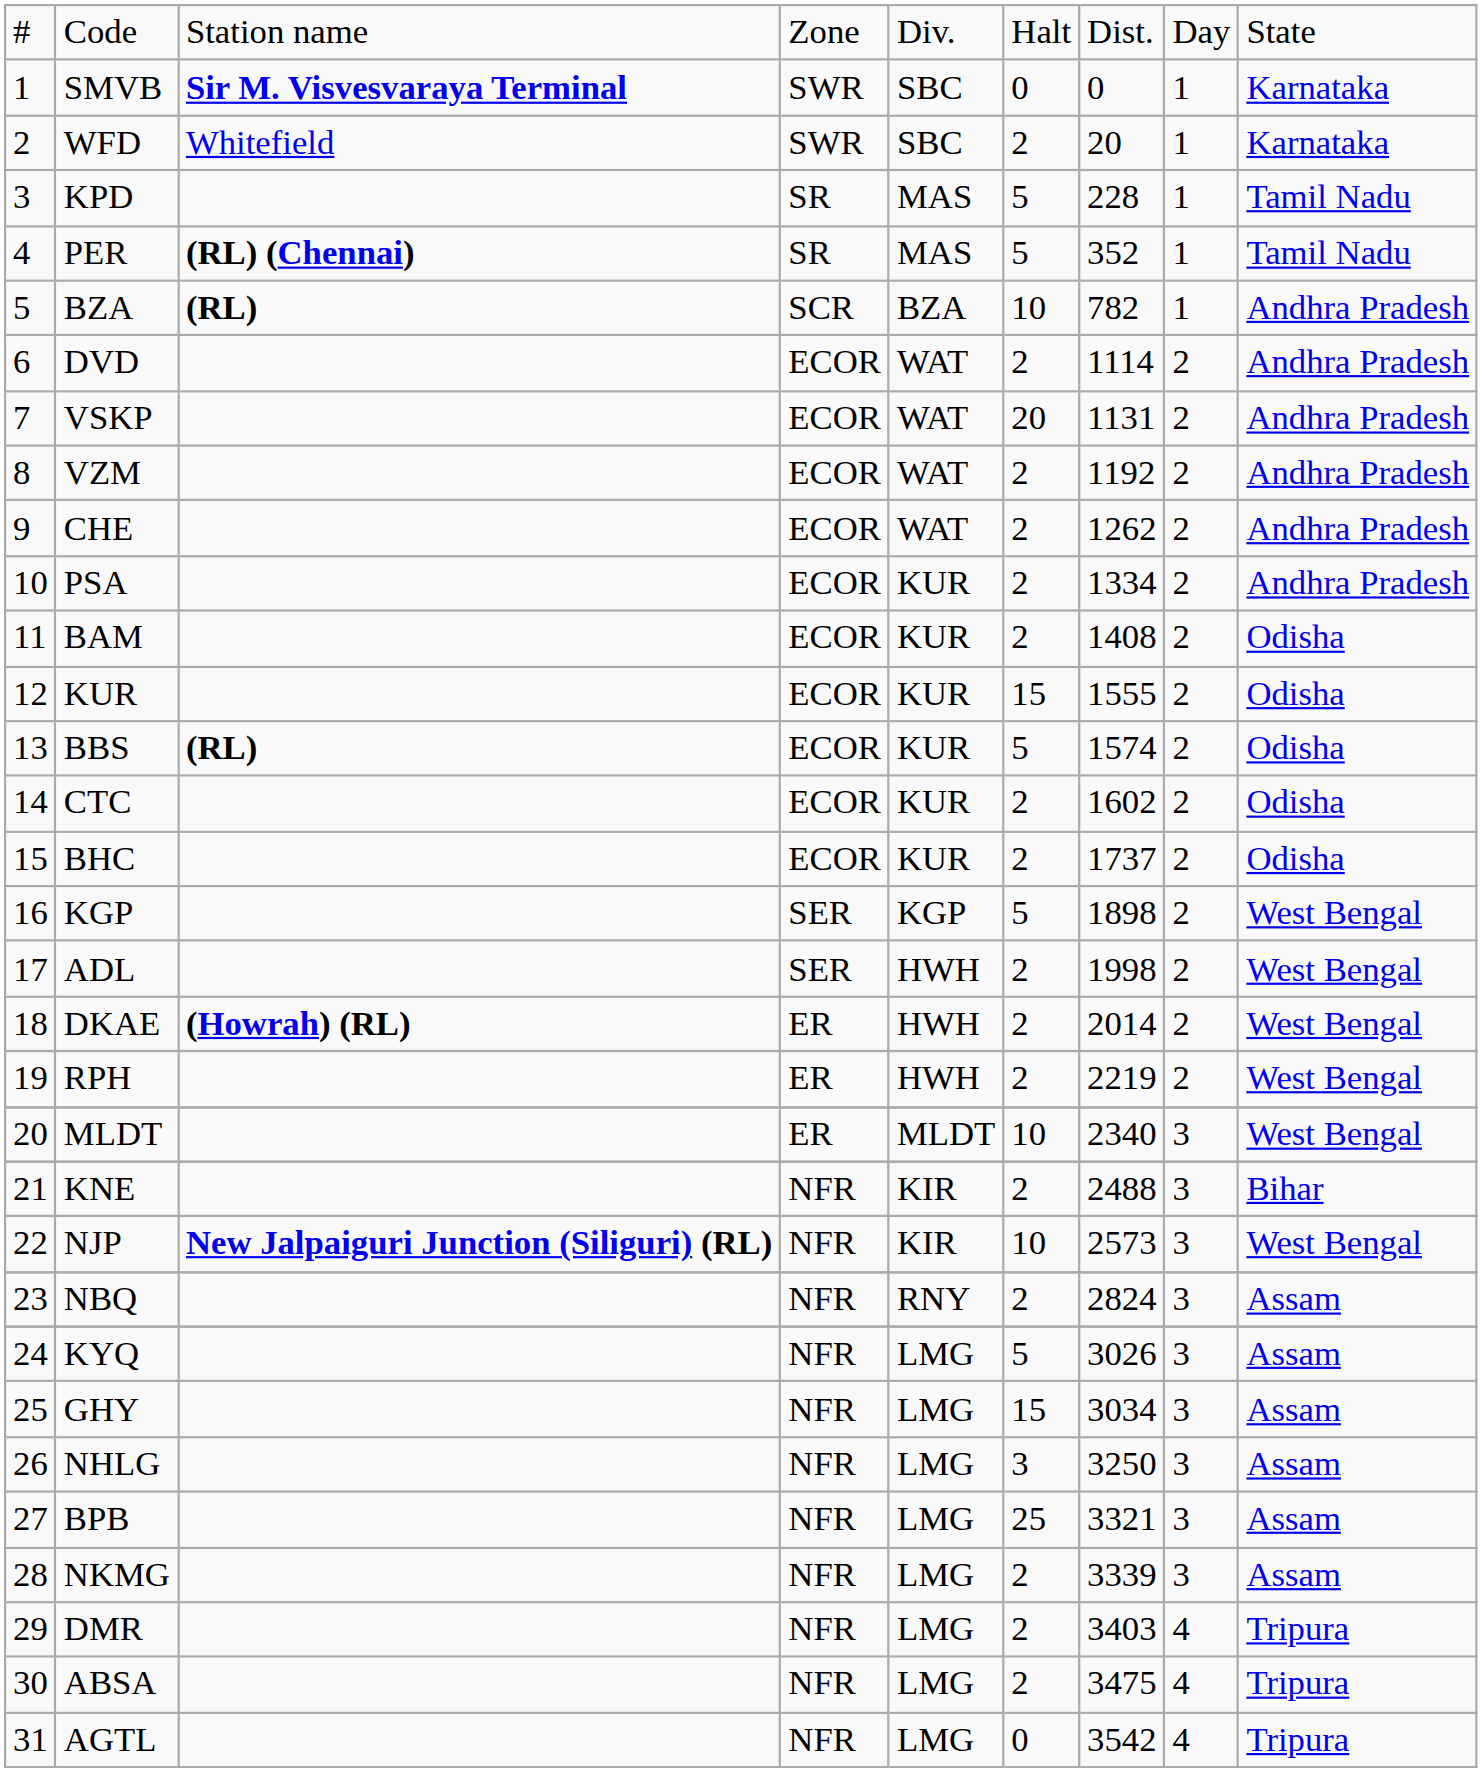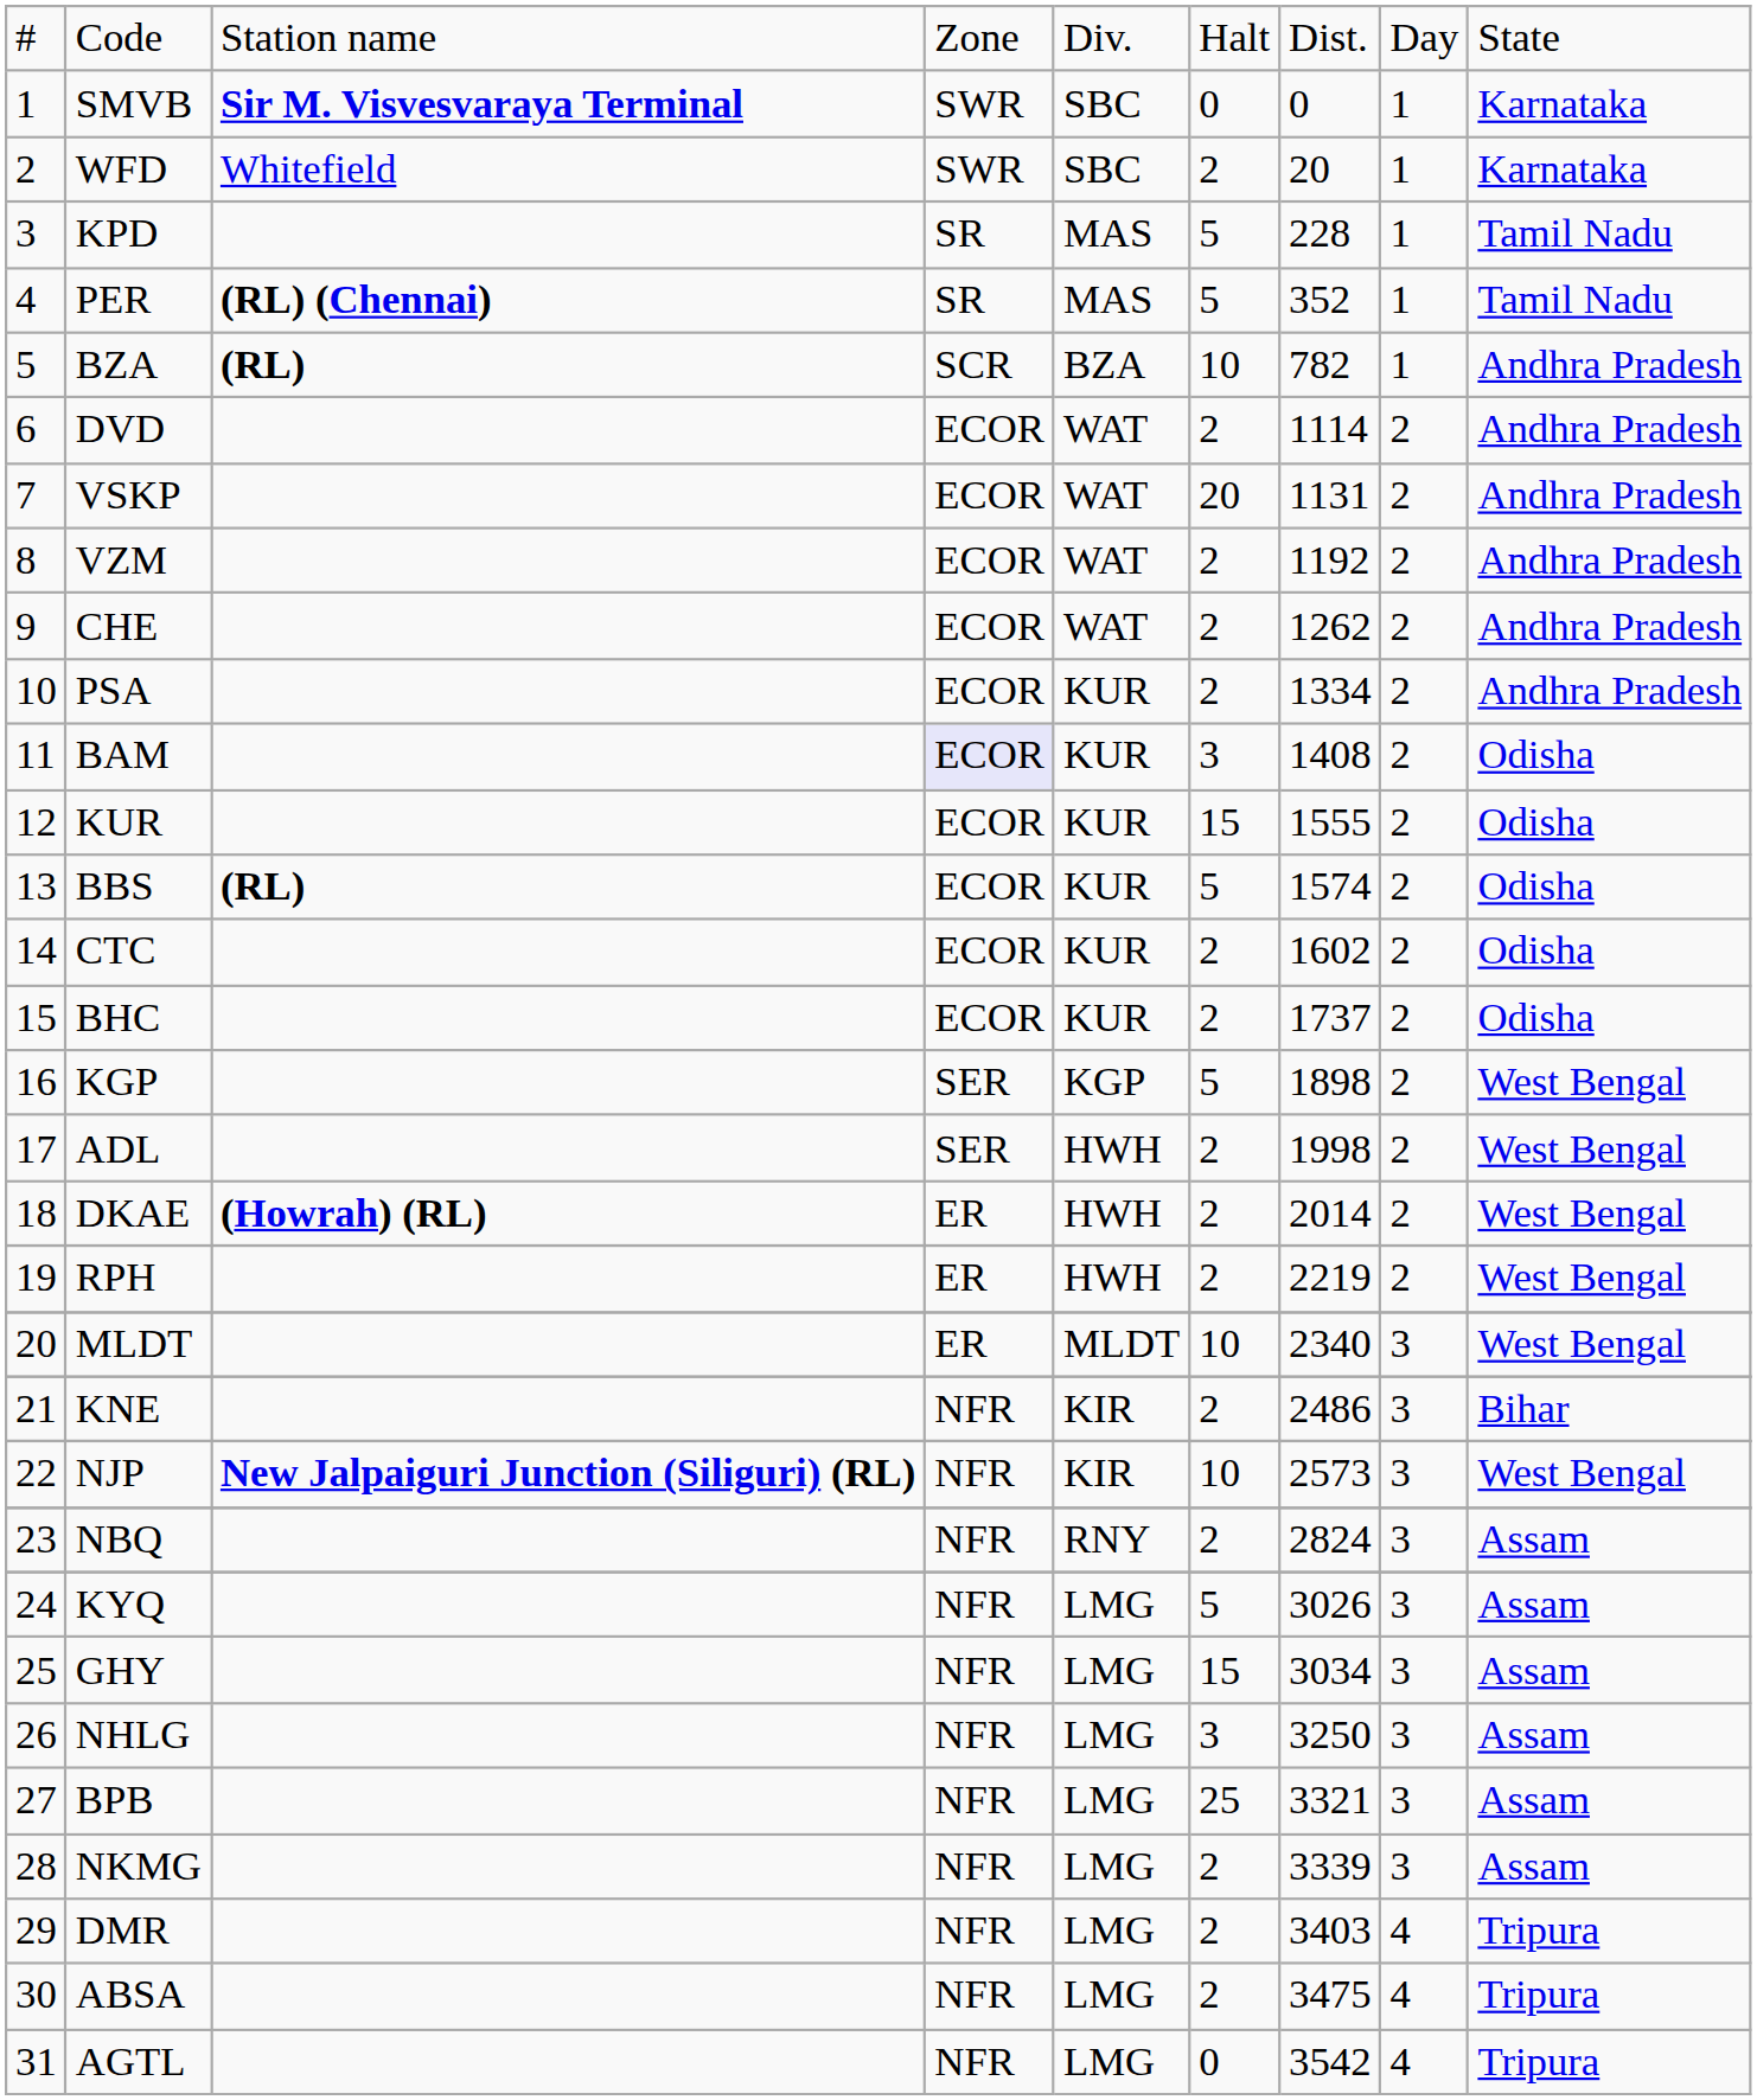 <table class="wikitable">
 <tr>
 <td>#</td>
 <td>Code</td>
 <td>Station name</td>
 <td>Zone</td>
 <td>Div.</td>
 <td>Halt</td>
 <td>Dist.</td>
 <td>Day</td>
 <td>State</td>
 </tr>
 <tr>
 <td>1</td>
 <td>SMVB</td>
 <td><strong><a href='#'>Sir M. Visvesvaraya Terminal</a></strong></td>
 <td>SWR</td>
 <td>SBC</td>
 <td>0</td>
 <td>0</td>
 <td>1</td>
 <td><a href='#'>Karnataka</a></td>
 </tr>
 <tr>
 <td>2</td>
 <td>WFD</td>
 <td><a href='#'>Whitefield</a></td>
 <td>SWR</td>
 <td>SBC</td>
 <td>2</td>
 <td>20</td>
 <td>1</td>
 <td><a href='#'>Karnataka</a></td>
 </tr>
 <tr>
 <td>3</td>
 <td>KPD</td>
 <td></td>
 <td>SR</td>
 <td>MAS</td>
 <td>5</td>
 <td>228</td>
 <td>1</td>
 <td><a href='#'>Tamil Nadu</a></td>
 </tr>
 <tr>
 <td>4</td>
 <td>PER</td>
 <td><strong> (RL) (<a href='#'>Chennai</a>)</strong></td>
 <td>SR</td>
 <td>MAS</td>
 <td>5</td>
 <td>352</td>
 <td>1</td>
 <td><a href='#'>Tamil Nadu</a></td>
 </tr>
 <tr>
 <td>5</td>
 <td>BZA</td>
 <td><strong> (RL)</strong></td>
 <td>SCR</td>
 <td>BZA</td>
 <td>10</td>
 <td>782</td>
 <td>1</td>
 <td><a href='#'>Andhra Pradesh</a></td>
 </tr>
 <tr>
 <td>6</td>
 <td>DVD</td>
 <td></td>
 <td>ECOR</td>
 <td>WAT</td>
 <td>2</td>
 <td>1114</td>
 <td>2</td>
 <td><a href='#'>Andhra Pradesh</a></td>
 </tr>
 <tr>
 <td>7</td>
 <td>VSKP</td>
 <td><strong></strong></td>
 <td>ECOR</td>
 <td>WAT</td>
 <td>20</td>
 <td>1131</td>
 <td>2</td>
 <td><a href='#'>Andhra Pradesh</a></td>
 </tr>
 <tr>
 <td>8</td>
 <td>VZM</td>
 <td></td>
 <td>ECOR</td>
 <td>WAT</td>
 <td>2</td>
 <td>1192</td>
 <td>2</td>
 <td><a href='#'>Andhra Pradesh</a></td>
 </tr>
 <tr>
 <td>9</td>
 <td>CHE</td>
 <td></td>
 <td>ECOR</td>
 <td>WAT</td>
 <td>2</td>
 <td>1262</td>
 <td>2</td>
 <td><a href='#'>Andhra Pradesh</a></td>
 </tr>
 <tr>
 <td>10</td>
 <td>PSA</td>
 <td></td>
 <td>ECOR</td>
 <td>KUR</td>
 <td>2</td>
 <td>1334</td>
 <td>2</td>
 <td><a href='#'>Andhra Pradesh</a></td>
 </tr>
 <tr>
 <td>11</td>
 <td>BAM</td>
 <td></td>
-<td>ECOR</td>
+<td style="background: lavender;">ECOR</td>
 <td>KUR</td>
-<td>2</td>
+<td>3</td>
 <td>1408</td>
 <td>2</td>
 <td><a href='#'>Odisha</a></td>
 </tr>
 <tr>
 <td>12</td>
 <td>KUR</td>
 <td></td>
 <td>ECOR</td>
 <td>KUR</td>
 <td>15</td>
 <td>1555</td>
 <td>2</td>
 <td><a href='#'>Odisha</a></td>
 </tr>
 <tr>
 <td>13</td>
 <td>BBS</td>
 <td><strong> (RL)</strong></td>
 <td>ECOR</td>
 <td>KUR</td>
 <td>5</td>
 <td>1574</td>
 <td>2</td>
 <td><a href='#'>Odisha</a></td>
 </tr>
 <tr>
 <td>14</td>
 <td>CTC</td>
 <td></td>
 <td>ECOR</td>
 <td>KUR</td>
 <td>2</td>
 <td>1602</td>
 <td>2</td>
 <td><a href='#'>Odisha</a></td>
 </tr>
 <tr>
 <td>15</td>
 <td>BHC</td>
 <td></td>
 <td>ECOR</td>
 <td>KUR</td>
 <td>2</td>
 <td>1737</td>
 <td>2</td>
 <td><a href='#'>Odisha</a></td>
 </tr>
 <tr>
 <td>16</td>
 <td>KGP</td>
 <td><strong></strong></td>
 <td>SER</td>
 <td>KGP</td>
 <td>5</td>
 <td>1898</td>
 <td>2</td>
 <td><a href='#'>West Bengal</a></td>
 </tr>
 <tr>
 <td>17</td>
 <td>ADL</td>
 <td></td>
 <td>SER</td>
 <td>HWH</td>
 <td>2</td>
 <td>1998</td>
 <td>2</td>
 <td><a href='#'>West Bengal</a></td>
 </tr>
 <tr>
 <td>18</td>
 <td>DKAE</td>
 <td><strong> (<a href='#'>Howrah</a>) (RL)</strong></td>
 <td>ER</td>
 <td>HWH</td>
 <td>2</td>
 <td>2014</td>
 <td>2</td>
 <td><a href='#'>West Bengal</a></td>
 </tr>
 <tr>
 </tr>
 <tr>
 <td>19</td>
 <td>RPH</td>
 <td></td>
 <td>ER</td>
 <td>HWH</td>
 <td>2</td>
 <td>2219</td>
 <td>2</td>
 <td><a href='#'>West Bengal</a></td>
 </tr>
 <tr>
 </tr>
 <tr>
 <td>20</td>
 <td>MLDT</td>
 <td><strong></strong></td>
 <td>ER</td>
 <td>MLDT</td>
 <td>10</td>
 <td>2340</td>
 <td>3</td>
 <td><a href='#'>West Bengal</a></td>
 </tr>
 <tr>
 </tr>
 <tr>
 <td>21</td>
 <td>KNE</td>
 <td></td>
 <td>NFR</td>
 <td>KIR</td>
 <td>2</td>
-<td>2488</td>
+<td>2486</td>
 <td>3</td>
 <td><a href='#'>Bihar</a></td>
 </tr>
 <tr>
 </tr>
 <tr>
 <td>22</td>
 <td>NJP</td>
 <td><strong><a href='#'>New Jalpaiguri Junction (Siliguri)</a> (RL)</strong></td>
 <td>NFR</td>
 <td>KIR</td>
 <td>10</td>
 <td>2573</td>
 <td>3</td>
 <td><a href='#'>West Bengal</a></td>
 </tr>
 <tr>
 </tr>
 <tr>
 <td>23</td>
 <td>NBQ</td>
 <td></td>
 <td>NFR</td>
 <td>RNY</td>
 <td>2</td>
 <td>2824</td>
 <td>3</td>
 <td><a href='#'>Assam</a></td>
 </tr>
 <tr>
 </tr>
 <tr>
 <td>24</td>
 <td>KYQ</td>
 <td></td>
 <td>NFR</td>
 <td>LMG</td>
 <td>5</td>
 <td>3026</td>
 <td>3</td>
 <td><a href='#'>Assam</a></td>
 </tr>
 <tr>
 <td>25</td>
 <td>GHY</td>
 <td><strong></strong></td>
 <td>NFR</td>
 <td>LMG</td>
 <td>15</td>
 <td>3034</td>
 <td>3</td>
 <td><a href='#'>Assam</a></td>
 </tr>
 <tr>
 <td>26</td>
 <td>NHLG</td>
 <td></td>
 <td>NFR</td>
 <td>LMG</td>
 <td>3</td>
 <td>3250</td>
 <td>3</td>
 <td><a href='#'>Assam</a></td>
 </tr>
 <tr>
 <td>27</td>
 <td>BPB</td>
 <td></td>
 <td>NFR</td>
 <td>LMG</td>
 <td>25</td>
 <td>3321</td>
 <td>3</td>
 <td><a href='#'>Assam</a></td>
 </tr>
 <tr>
 <td>28</td>
 <td>NKMG</td>
 <td></td>
 <td>NFR</td>
 <td>LMG</td>
 <td>2</td>
 <td>3339</td>
 <td>3</td>
 <td><a href='#'>Assam</a></td>
 </tr>
 <tr>
 <td>29</td>
 <td>DMR</td>
 <td></td>
 <td>NFR</td>
 <td>LMG</td>
 <td>2</td>
 <td>3403</td>
 <td>4</td>
 <td><a href='#'>Tripura</a></td>
 </tr>
 <tr>
 <td>30</td>
 <td>ABSA</td>
 <td></td>
 <td>NFR</td>
 <td>LMG</td>
 <td>2</td>
 <td>3475</td>
 <td>4</td>
 <td><a href='#'>Tripura</a></td>
 </tr>
 <tr>
 <td>31</td>
 <td>AGTL</td>
 <td><strong></strong></td>
 <td>NFR</td>
 <td>LMG</td>
 <td>0</td>
 <td>3542</td>
 <td>4</td>
 <td><a href='#'>Tripura</a></td>
 </tr>
 </table>
